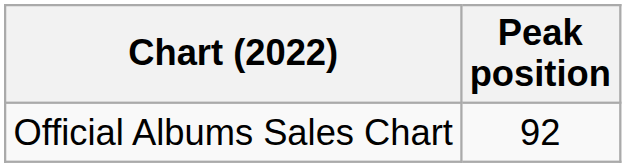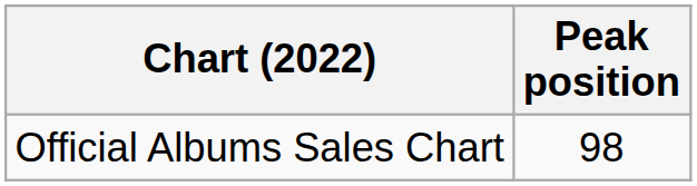 <table class="wikitable sortable">
 <tr>
 <th>Chart (2022)</th>
 <th>Peak<br>position</th>
 </tr>
 <tr>
 <td align="left">Official Albums Sales Chart</td>
-<td style="text-align:center;">92</td>
+<td style="text-align:center;">98</td>
 </tr>
 </table>
